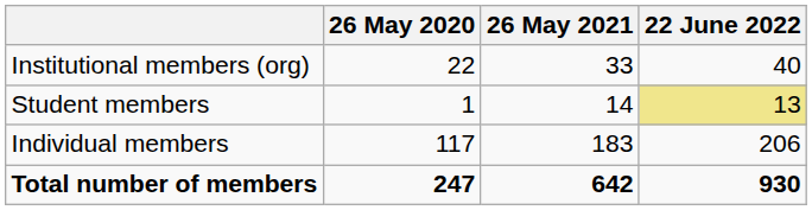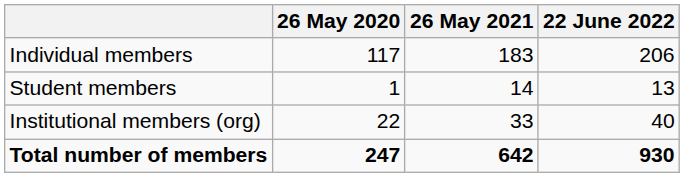 <table class="wikitable">
 <tr>
 <th></th>
 <th>26 May 2020</th>
 <th>26 May 2021</th>
 <th>22 June 2022</th>
 </tr>
 <tr>
-<td>Institutional members (org)</td>
-<td style="text-align:right;">22</td>
-<td style="text-align:right;">33</td>
-<td style="text-align:right;">40</td>
+<td>Individual members</td>
+<td style="text-align:right;">117</td>
+<td style="text-align:right;">183</td>
+<td style="text-align:right;">206</td>
 </tr>
 <tr>
 <td>Student members</td>
 <td style="text-align:right;">1</td>
 <td style="text-align:right;">14</td>
-<td style="background: khaki; text-align:right;">13</td>
+<td style="text-align:right;">13</td>
 </tr>
 <tr>
-<td>Individual members</td>
-<td style="text-align:right;">117</td>
-<td style="text-align:right;">183</td>
-<td style="text-align:right;">206</td>
+<td>Institutional members (org)</td>
+<td style="text-align:right;">22</td>
+<td style="text-align:right;">33</td>
+<td style="text-align:right;">40</td>
 </tr>
 <tr>
 <td><strong>Total number of members</strong></td>
 <td style="text-align:right;"><strong>247</strong></td>
 <td style="text-align:right;"><strong>642</strong></td>
 <td style="text-align:right;"><strong>930</strong></td>
 </tr>
 </table>
